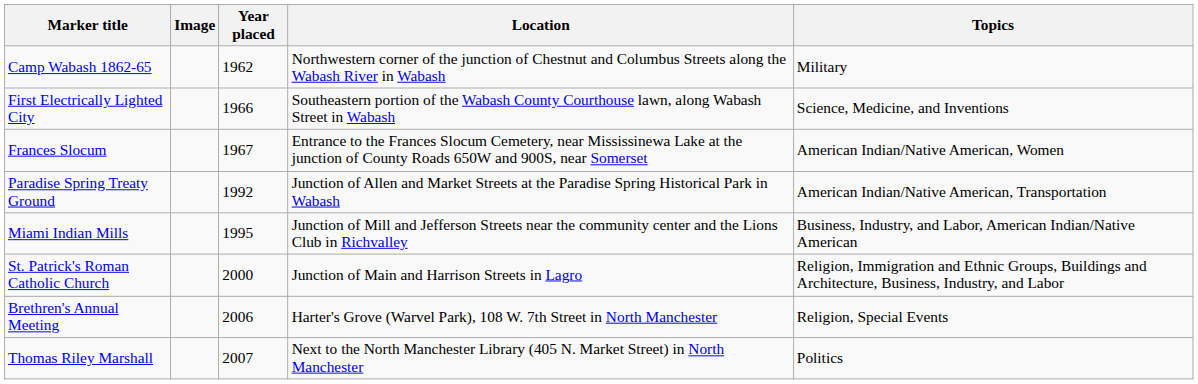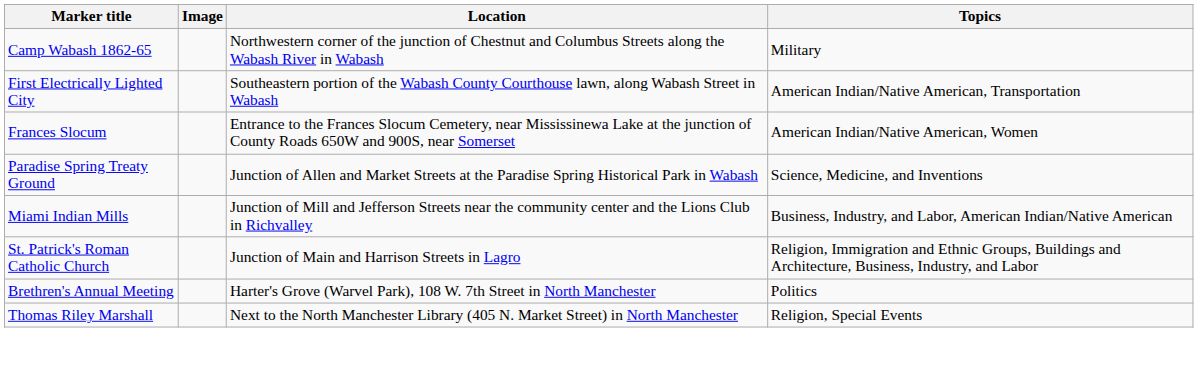 <table class="wikitable sortable" style="width:98%">
 <tr>
 <th>Marker title</th>
 <th class="unsortable">Image</th>
-<th>Year placed</th>
 <th>Location</th>
 <th>Topics</th>
 </tr>
 <tr>
 <td><a href='#'>Camp Wabash 1862-65</a></td>
 <td></td>
-<td>1962</td>
 <td>Northwestern corner of the junction of Chestnut and Columbus Streets along the <a href='#'>Wabash River</a> in <a href='#'>Wabash</a><br><small></small></td>
 <td>Military</td>
 </tr>
 <tr ->
 <td><a href='#'>First Electrically Lighted City</a></td>
 <td></td>
-<td>1966</td>
 <td>Southeastern portion of the <a href='#'>Wabash County Courthouse</a> lawn, along Wabash Street in <a href='#'>Wabash</a><br><small></small></td>
-<td>Science, Medicine, and Inventions</td>
+<td>American Indian/Native American, Transportation</td>
 </tr>
 <tr ->
 <td><a href='#'>Frances Slocum</a></td>
 <td></td>
-<td>1967</td>
 <td>Entrance to the Frances Slocum Cemetery, near Mississinewa Lake at the junction of County Roads 650W and 900S, near <a href='#'>Somerset</a><br><small></small></td>
 <td>American Indian/Native American, Women</td>
 </tr>
 <tr ->
 <td><a href='#'>Paradise Spring Treaty Ground</a></td>
 <td></td>
-<td>1992</td>
 <td>Junction of Allen and Market Streets at the Paradise Spring Historical Park in <a href='#'>Wabash</a><br><small></small></td>
-<td>American Indian/Native American, Transportation</td>
+<td>Science, Medicine, and Inventions</td>
 </tr>
 <tr ->
 <td><a href='#'>Miami Indian Mills</a></td>
 <td></td>
-<td>1995</td>
 <td>Junction of Mill and Jefferson Streets near the community center and the Lions Club in <a href='#'>Richvalley</a><br><small></small></td>
 <td>Business, Industry, and Labor, American Indian/Native American</td>
 </tr>
 <tr ->
 <td><a href='#'>St. Patrick's Roman Catholic Church</a></td>
 <td></td>
-<td>2000</td>
 <td>Junction of Main and Harrison Streets in <a href='#'>Lagro</a><br><small></small></td>
 <td>Religion, Immigration and Ethnic Groups, Buildings and Architecture, Business, Industry, and Labor</td>
 </tr>
 <tr ->
 <td><a href='#'>Brethren's Annual Meeting</a></td>
 <td></td>
-<td>2006</td>
 <td>Harter's Grove (Warvel Park), 108 W. 7th Street in <a href='#'>North Manchester</a><br><small></small></td>
-<td>Religion, Special Events</td>
+<td>Politics</td>
 </tr>
 <tr ->
 <td><a href='#'>Thomas Riley Marshall</a></td>
 <td></td>
-<td>2007</td>
 <td>Next to the North Manchester Library (405 N. Market Street) in <a href='#'>North Manchester</a><br><small></small></td>
-<td>Politics</td>
+<td>Religion, Special Events</td>
 </tr>
 </table>
